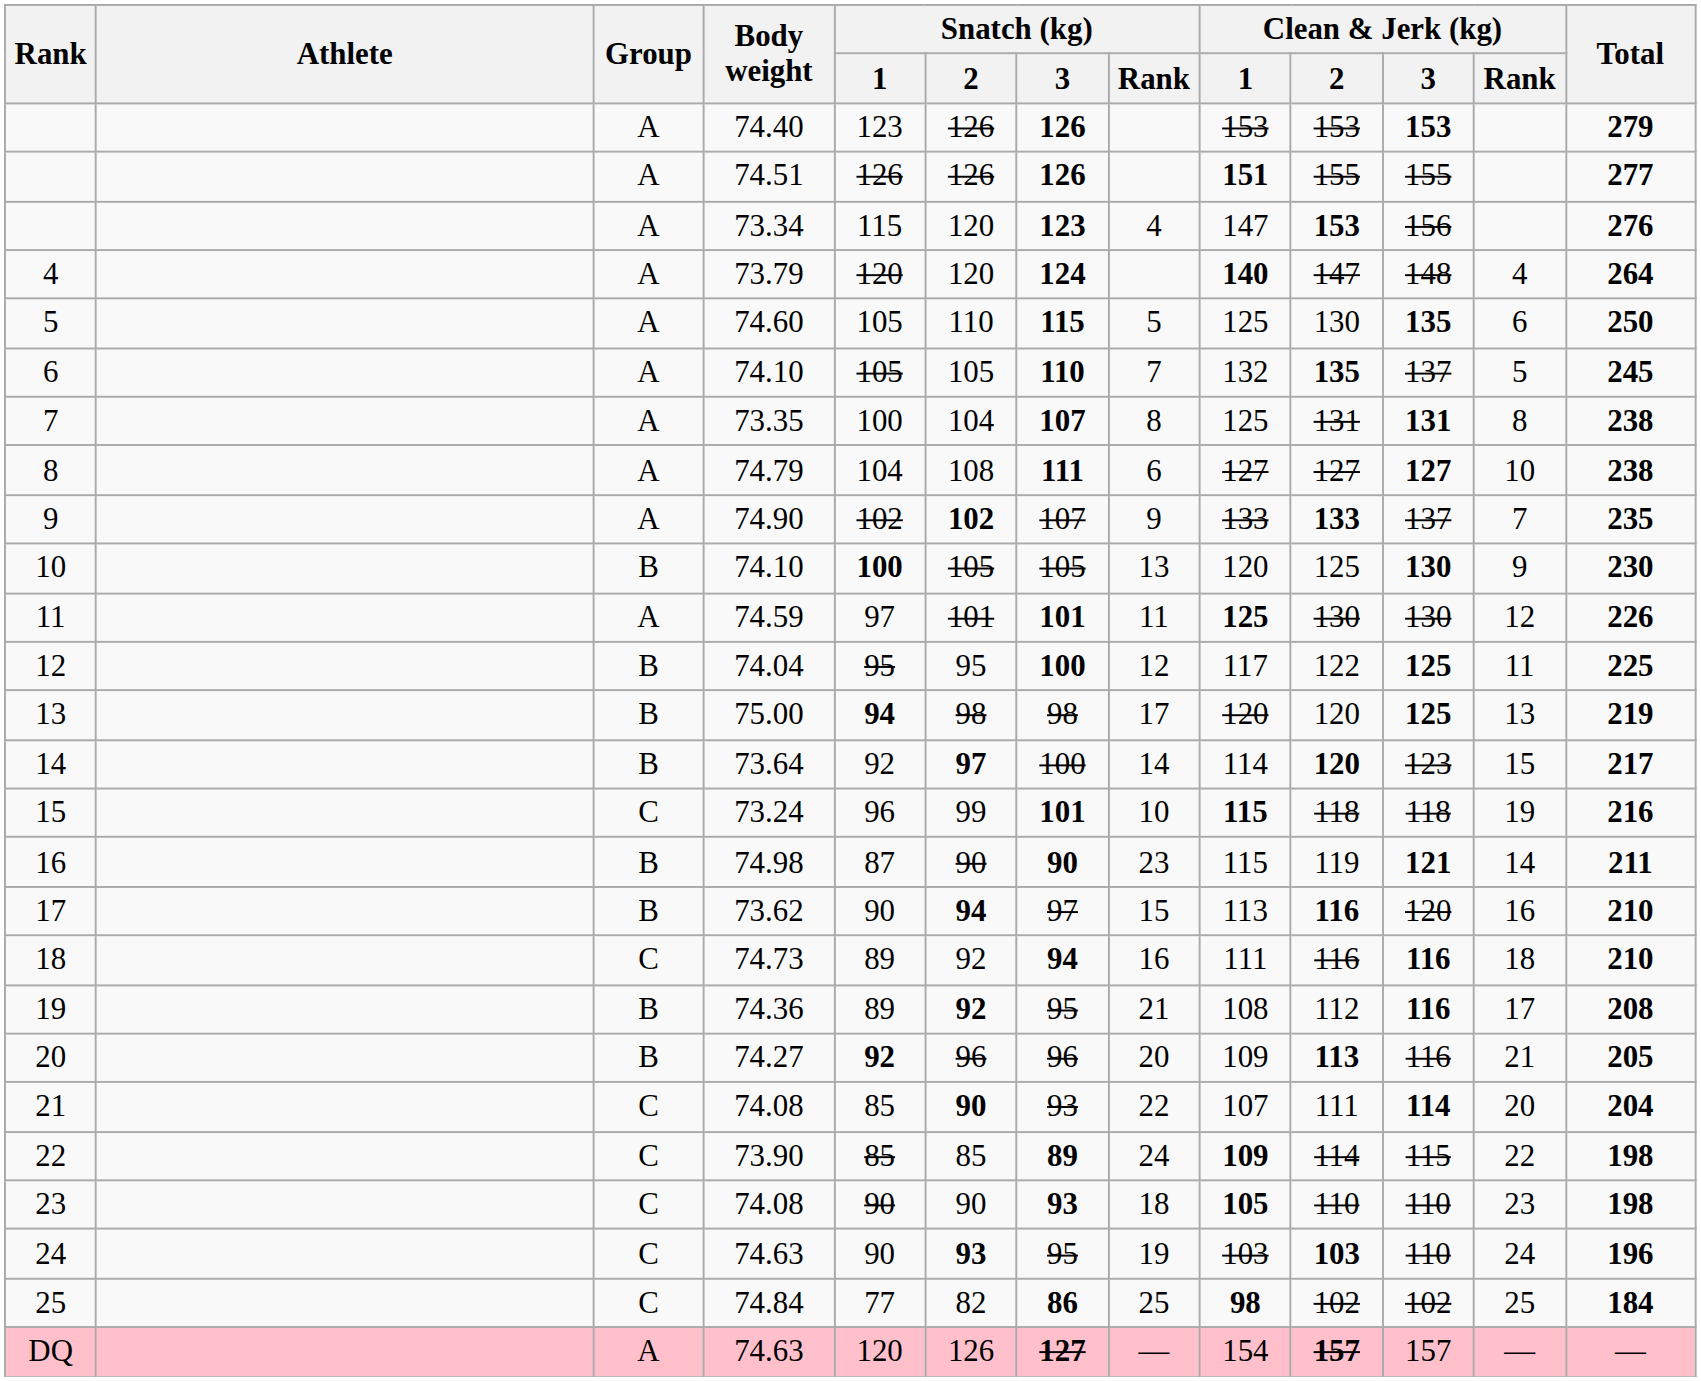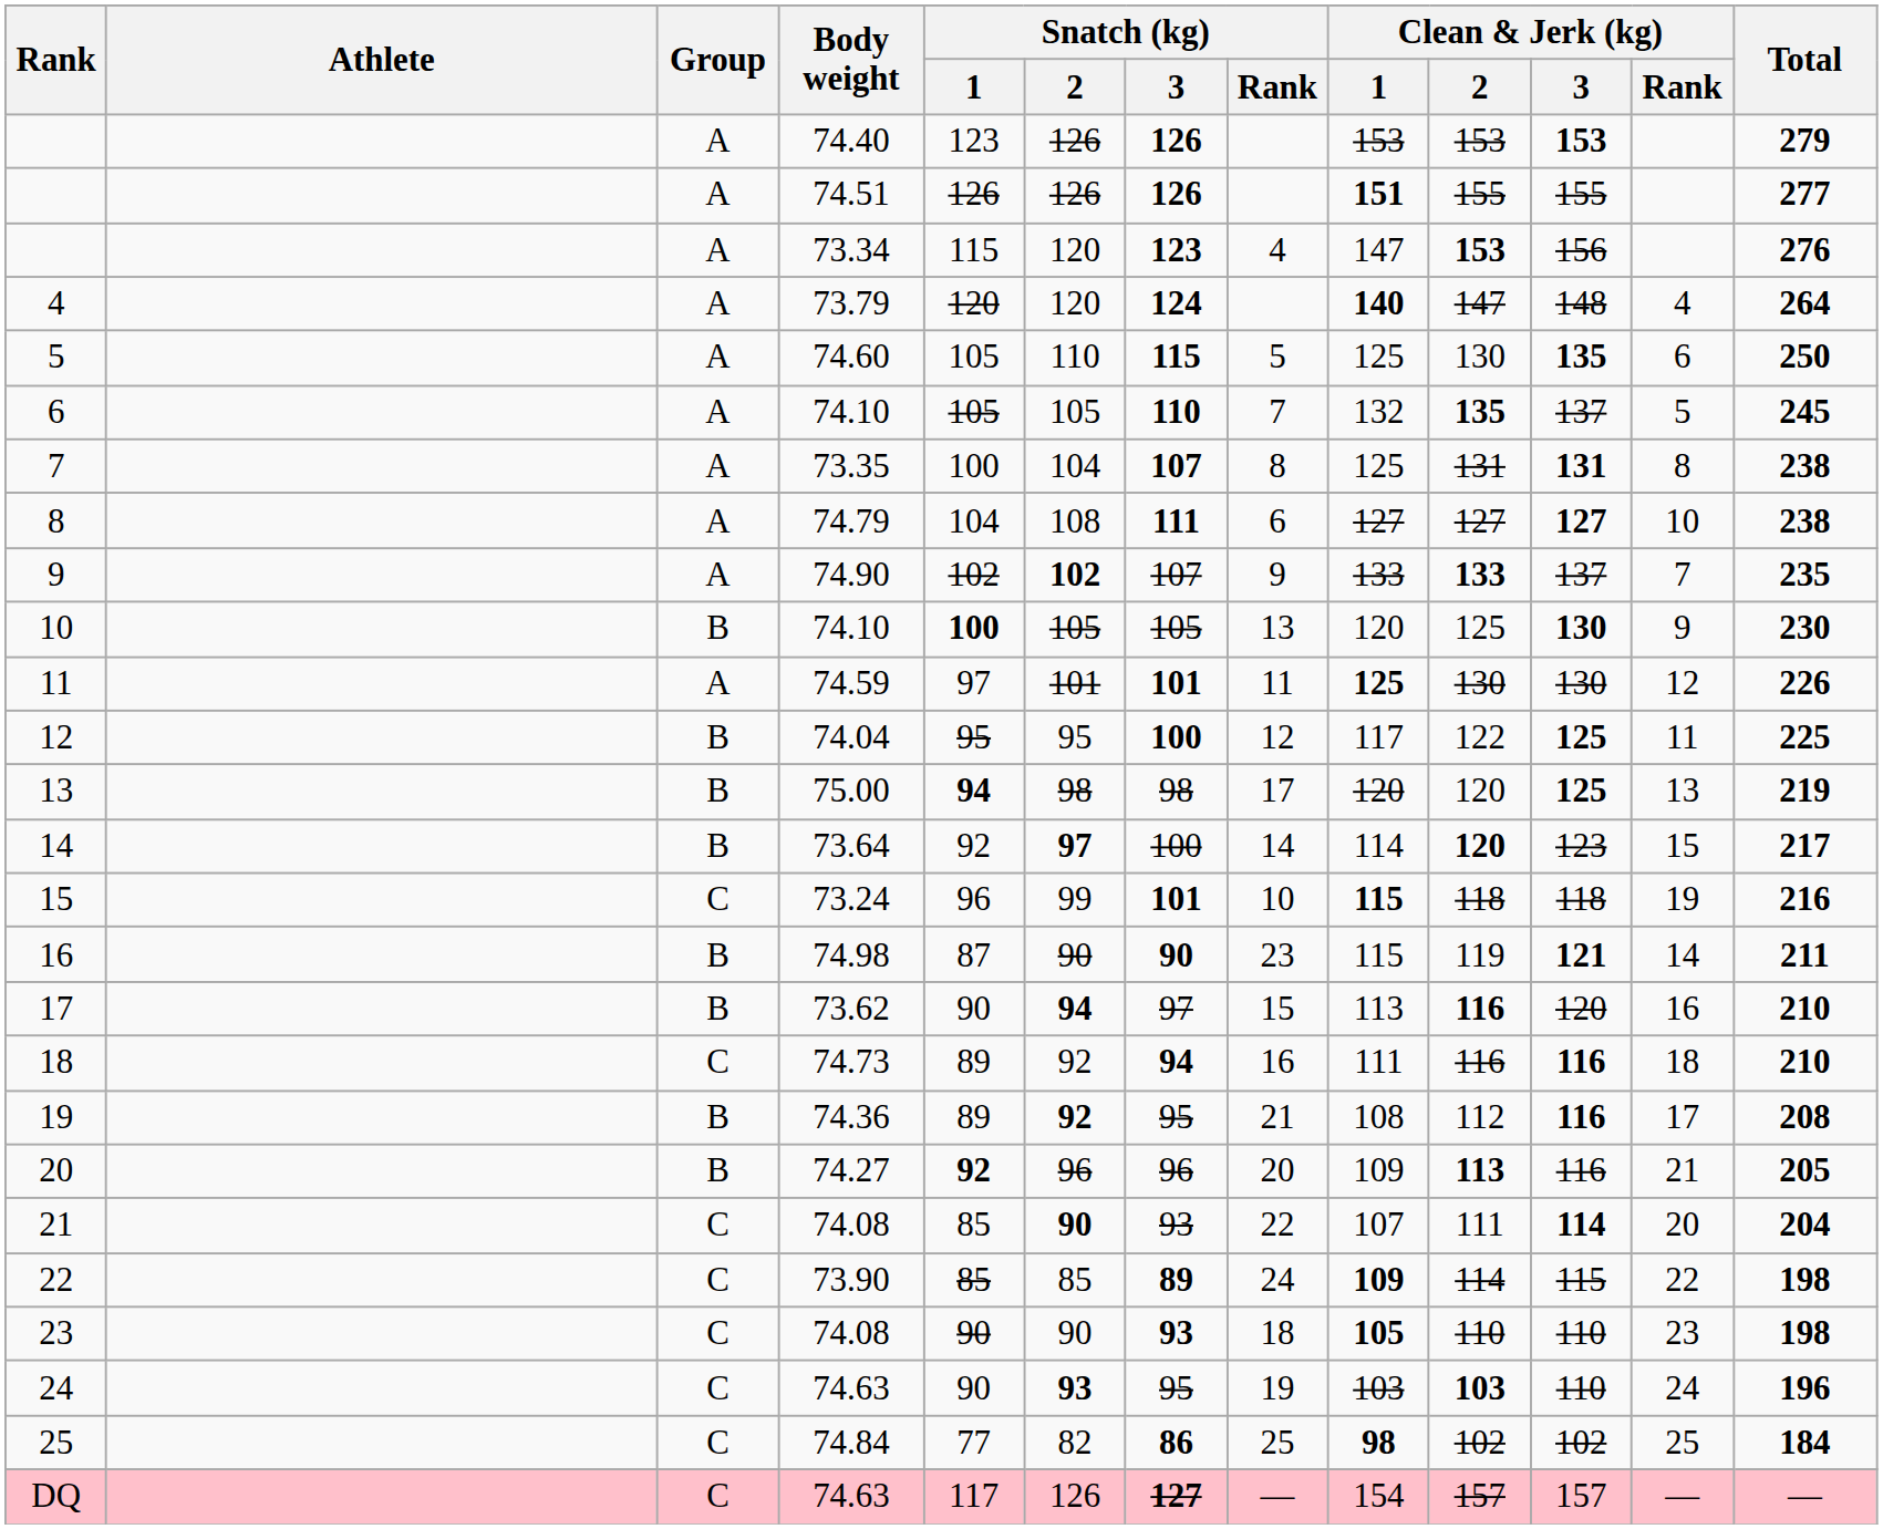 <table class = "wikitable" style="text-align:center;">
 <tr>
 <th rowspan=2 width=40>Rank</th>
 <th rowspan=2 width=250>Athlete</th>
 <th rowspan=2 width=50>Group</th>
 <th rowspan=2 width=60>Body weight</th>
 <th colspan=4>Snatch (kg)</th>
 <th colspan=4>Clean & Jerk (kg)</th>
 <th rowspan=2 width=60>Total</th>
 </tr>
 <tr>
 <th width=40>1</th>
 <th width=40>2</th>
 <th width=40>3</th>
 <th width=40>Rank</th>
 <th width=40>1</th>
 <th width=40>2</th>
 <th width=40>3</th>
 <th width=40>Rank</th>
 </tr>
 <tr>
 <td></td>
 <td align=left></td>
 <td>A</td>
 <td>74.40</td>
 <td>123</td>
 <td><s>126</s></td>
 <td><strong>126</strong></td>
 <td></td>
 <td><s>153</s></td>
 <td><s>153</s></td>
 <td><strong>153</strong></td>
 <td></td>
 <td><strong>279</strong></td>
 </tr>
 <tr>
 <td></td>
 <td align=left></td>
 <td>A</td>
 <td>74.51</td>
 <td><s>126</s></td>
 <td><s>126</s></td>
 <td><strong>126</strong></td>
 <td></td>
 <td><strong>151</strong></td>
 <td><s>155</s></td>
 <td><s>155</s></td>
 <td></td>
 <td><strong>277</strong></td>
 </tr>
 <tr>
 <td></td>
 <td align=left></td>
 <td>A</td>
 <td>73.34</td>
 <td>115</td>
 <td>120</td>
 <td><strong>123</strong></td>
 <td>4</td>
 <td>147</td>
 <td><strong>153</strong></td>
 <td><s>156</s></td>
 <td></td>
 <td><strong>276</strong></td>
 </tr>
 <tr>
 <td>4</td>
 <td align=left></td>
 <td>A</td>
 <td>73.79</td>
 <td><s>120</s></td>
 <td>120</td>
 <td><strong>124</strong></td>
 <td></td>
 <td><strong>140</strong></td>
 <td><s>147</s></td>
 <td><s>148</s></td>
 <td>4</td>
 <td><strong>264</strong></td>
 </tr>
 <tr>
 <td>5</td>
 <td align=left></td>
 <td>A</td>
 <td>74.60</td>
 <td>105</td>
 <td>110</td>
 <td><strong>115</strong></td>
 <td>5</td>
 <td>125</td>
 <td>130</td>
 <td><strong>135</strong></td>
 <td>6</td>
 <td><strong>250</strong></td>
 </tr>
 <tr>
 <td>6</td>
 <td align=left></td>
 <td>A</td>
 <td>74.10</td>
 <td><s>105</s></td>
 <td>105</td>
 <td><strong>110</strong></td>
 <td>7</td>
 <td>132</td>
 <td><strong>135</strong></td>
 <td><s>137</s></td>
 <td>5</td>
 <td><strong>245</strong></td>
 </tr>
 <tr>
 <td>7</td>
 <td align=left></td>
 <td>A</td>
 <td>73.35</td>
 <td>100</td>
 <td>104</td>
 <td><strong>107</strong></td>
 <td>8</td>
 <td>125</td>
 <td><s>131</s></td>
 <td><strong>131</strong></td>
 <td>8</td>
 <td><strong>238</strong></td>
 </tr>
 <tr>
 <td>8</td>
 <td align=left></td>
 <td>A</td>
 <td>74.79</td>
 <td>104</td>
 <td>108</td>
 <td><strong>111</strong></td>
 <td>6</td>
 <td><s>127</s></td>
 <td><s>127</s></td>
 <td><strong>127</strong></td>
 <td>10</td>
 <td><strong>238</strong></td>
 </tr>
 <tr>
 <td>9</td>
 <td align=left></td>
 <td>A</td>
 <td>74.90</td>
 <td><s>102</s></td>
 <td><strong>102</strong></td>
 <td><s>107</s></td>
 <td>9</td>
 <td><s>133</s></td>
 <td><strong>133</strong></td>
 <td><s>137</s></td>
 <td>7</td>
 <td><strong>235</strong></td>
 </tr>
 <tr>
 <td>10</td>
 <td align=left></td>
 <td>B</td>
 <td>74.10</td>
 <td><strong>100</strong></td>
 <td><s>105</s></td>
 <td><s>105</s></td>
 <td>13</td>
 <td>120</td>
 <td>125</td>
 <td><strong>130</strong></td>
 <td>9</td>
 <td><strong>230</strong></td>
 </tr>
 <tr>
 <td>11</td>
 <td align=left></td>
 <td>A</td>
 <td>74.59</td>
 <td>97</td>
 <td><s>101</s></td>
 <td><strong>101</strong></td>
 <td>11</td>
 <td><strong>125</strong></td>
 <td><s>130</s></td>
 <td><s>130</s></td>
 <td>12</td>
 <td><strong>226</strong></td>
 </tr>
 <tr>
 <td>12</td>
 <td align=left></td>
 <td>B</td>
 <td>74.04</td>
 <td><s>95</s></td>
 <td>95</td>
 <td><strong>100</strong></td>
 <td>12</td>
 <td>117</td>
 <td>122</td>
 <td><strong>125</strong></td>
 <td>11</td>
 <td><strong>225</strong></td>
 </tr>
 <tr>
 <td>13</td>
 <td align=left></td>
 <td>B</td>
 <td>75.00</td>
 <td><strong>94</strong></td>
 <td><s>98</s></td>
 <td><s>98</s></td>
 <td>17</td>
 <td><s>120</s></td>
 <td>120</td>
 <td><strong>125</strong></td>
 <td>13</td>
 <td><strong>219</strong></td>
 </tr>
 <tr>
 <td>14</td>
 <td align=left></td>
 <td>B</td>
 <td>73.64</td>
 <td>92</td>
 <td><strong>97</strong></td>
 <td><s>100</s></td>
 <td>14</td>
 <td>114</td>
 <td><strong>120</strong></td>
 <td><s>123</s></td>
 <td>15</td>
 <td><strong>217</strong></td>
 </tr>
 <tr>
 <td>15</td>
 <td align=left></td>
 <td>C</td>
 <td>73.24</td>
 <td>96</td>
 <td>99</td>
 <td><strong>101</strong></td>
 <td>10</td>
 <td><strong>115</strong></td>
 <td><s>118</s></td>
 <td><s>118</s></td>
 <td>19</td>
 <td><strong>216</strong></td>
 </tr>
 <tr>
 <td>16</td>
 <td align=left></td>
 <td>B</td>
 <td>74.98</td>
 <td>87</td>
 <td><s>90</s></td>
 <td><strong>90</strong></td>
 <td>23</td>
 <td>115</td>
 <td>119</td>
 <td><strong>121</strong></td>
 <td>14</td>
 <td><strong>211</strong></td>
 </tr>
 <tr>
 <td>17</td>
 <td align=left></td>
 <td>B</td>
 <td>73.62</td>
 <td>90</td>
 <td><strong>94</strong></td>
 <td><s>97</s></td>
 <td>15</td>
 <td>113</td>
 <td><strong>116</strong></td>
 <td><s>120</s></td>
 <td>16</td>
 <td><strong>210</strong></td>
 </tr>
 <tr>
 <td>18</td>
 <td align=left></td>
 <td>C</td>
 <td>74.73</td>
 <td>89</td>
 <td>92</td>
 <td><strong>94</strong></td>
 <td>16</td>
 <td>111</td>
 <td><s>116</s></td>
 <td><strong>116</strong></td>
 <td>18</td>
 <td><strong>210</strong></td>
 </tr>
 <tr>
 <td>19</td>
 <td align=left></td>
 <td>B</td>
 <td>74.36</td>
 <td>89</td>
 <td><strong>92</strong></td>
 <td><s>95</s></td>
 <td>21</td>
 <td>108</td>
 <td>112</td>
 <td><strong>116</strong></td>
 <td>17</td>
 <td><strong>208</strong></td>
 </tr>
 <tr>
 <td>20</td>
 <td align=left></td>
 <td>B</td>
 <td>74.27</td>
 <td><strong>92</strong></td>
 <td><s>96</s></td>
 <td><s>96</s></td>
 <td>20</td>
 <td>109</td>
 <td><strong>113</strong></td>
 <td><s>116</s></td>
 <td>21</td>
 <td><strong>205</strong></td>
 </tr>
 <tr>
 <td>21</td>
 <td align=left></td>
 <td>C</td>
 <td>74.08</td>
 <td>85</td>
 <td><strong>90</strong></td>
 <td><s>93</s></td>
 <td>22</td>
 <td>107</td>
 <td>111</td>
 <td><strong>114</strong></td>
 <td>20</td>
 <td><strong>204</strong></td>
 </tr>
 <tr>
 <td>22</td>
 <td align=left></td>
 <td>C</td>
 <td>73.90</td>
 <td><s>85</s></td>
 <td>85</td>
 <td><strong>89</strong></td>
 <td>24</td>
 <td><strong>109</strong></td>
 <td><s>114</s></td>
 <td><s>115</s></td>
 <td>22</td>
 <td><strong>198</strong></td>
 </tr>
 <tr>
 <td>23</td>
 <td align=left></td>
 <td>C</td>
 <td>74.08</td>
 <td><s>90</s></td>
 <td>90</td>
 <td><strong>93</strong></td>
 <td>18</td>
 <td><strong>105</strong></td>
 <td><s>110</s></td>
 <td><s>110</s></td>
 <td>23</td>
 <td><strong>198</strong></td>
 </tr>
 <tr>
 <td>24</td>
 <td align=left></td>
 <td>C</td>
 <td>74.63</td>
 <td>90</td>
 <td><strong>93</strong></td>
 <td><s>95</s></td>
 <td>19</td>
 <td><s>103</s></td>
 <td><strong>103</strong></td>
 <td><s>110</s></td>
 <td>24</td>
 <td><strong>196</strong></td>
 </tr>
 <tr>
 <td>25</td>
 <td align=left></td>
 <td>C</td>
 <td>74.84</td>
 <td>77</td>
 <td>82</td>
 <td><strong>86</strong></td>
 <td>25</td>
 <td><strong>98</strong></td>
 <td><s>102</s></td>
 <td><s>102</s></td>
 <td>25</td>
 <td><strong>184</strong></td>
 </tr>
 <tr bgcolor=pink>
 <td>DQ</td>
 <td align=left></td>
-<td>A</td>
+<td>C</td>
 <td>74.63</td>
-<td>120</td>
+<td>117</td>
 <td>126</td>
 <td><strong><s>127</s></strong></td>
 <td>—</td>
 <td>154</td>
-<td><strong><s>157</s></strong></td>
+<td><s>157</s></td>
 <td>157</td>
 <td>—</td>
 <td>—</td>
 </tr>
 </table>
